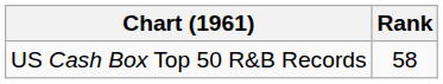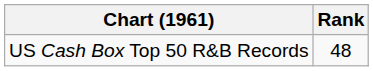 <table class="wikitable">
 <tr>
 <th>Chart (1961)</th>
 <th>Rank</th>
 </tr>
 <tr>
 <td>US <em>Cash Box</em> Top 50 R&B Records</td>
-<td align="center">58</td>
+<td align="center">48</td>
 </tr>
 </table>
